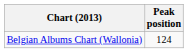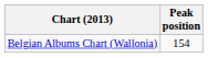 <table class="wikitable">
 <tr>
 <th style="text-align:center;">Chart (2013)</th>
 <th style="text-align:center;">Peak<br>position</th>
 </tr>
 <tr>
 <td align="left"><a href='#'>Belgian Albums Chart (Wallonia)</a></td>
-<td align="center">124</td>
+<td align="center">154</td>
 </tr>
 </table>
